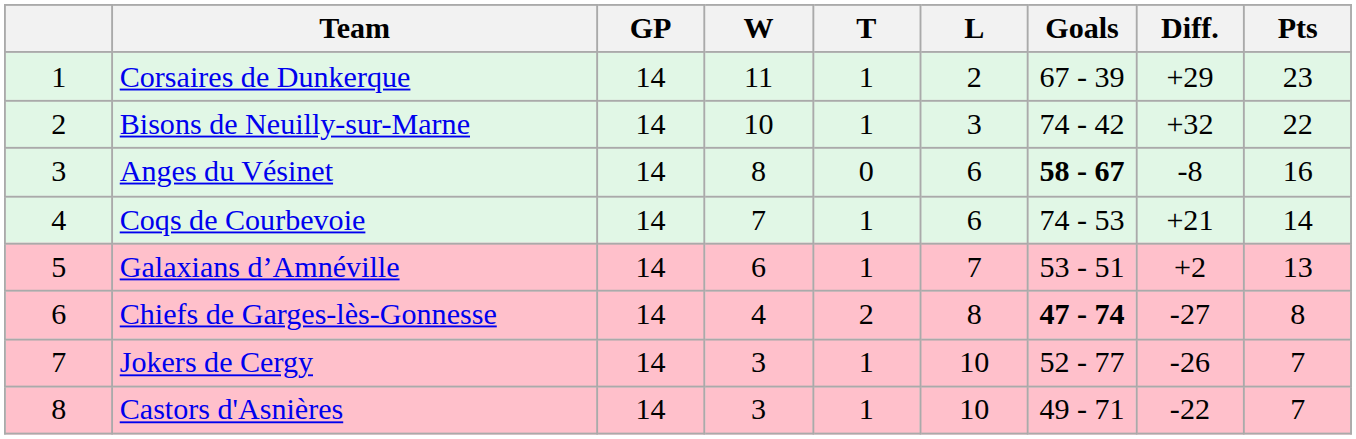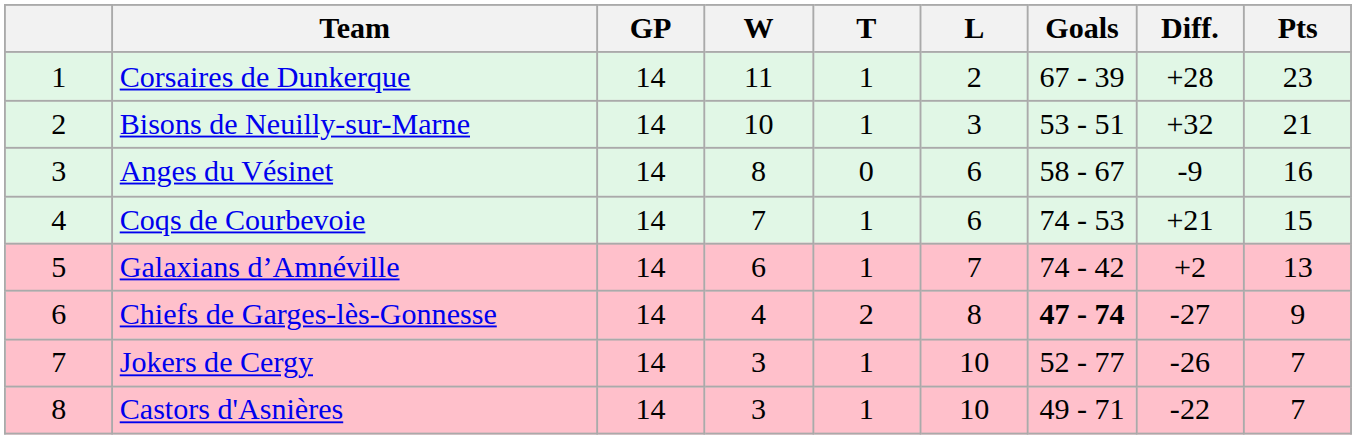 <table class="wikitable">
 <tr>
 <th width="50"></th>
 <th width="250">Team</th>
 <th width="50">GP</th>
 <th width="50">W</th>
 <th width="50">T</th>
 <th width="50">L</th>
 <th width="50">Goals</th>
 <th width="50">Diff.</th>
 <th width="50">Pts</th>
 </tr>
 <tr align="center" bgcolor=#E1F7E6>
 <td>1</td>
 <td align="left"><a href='#'>Corsaires de Dunkerque</a></td>
 <td>14</td>
 <td>11</td>
 <td>1</td>
 <td>2</td>
 <td>67 - 39</td>
-<td>+29</td>
+<td>+28</td>
 <td>23</td>
 </tr>
 <tr align="center" bgcolor=#E1F7E6>
 <td>2</td>
 <td align="left"><a href='#'>Bisons de Neuilly-sur-Marne</a></td>
 <td>14</td>
 <td>10</td>
 <td>1</td>
 <td>3</td>
-<td>74 - 42</td>
+<td>53 - 51</td>
 <td>+32</td>
-<td>22</td>
+<td>21</td>
 </tr>
 <tr align="center" bgcolor=#E1F7E6>
 <td>3</td>
 <td align="left"><a href='#'>Anges du Vésinet</a></td>
 <td>14</td>
 <td>8</td>
 <td>0</td>
 <td>6</td>
-<td><strong>58 - 67</strong></td>
-<td>-8</td>
+<td>58 - 67</td>
+<td>-9</td>
 <td>16</td>
 </tr>
 <tr align="center" bgcolor=#E1F7E6>
 <td>4</td>
 <td align="left"><a href='#'>Coqs de Courbevoie</a></td>
 <td>14</td>
 <td>7</td>
 <td>1</td>
 <td>6</td>
 <td>74 - 53</td>
 <td>+21</td>
-<td>14</td>
+<td>15</td>
 </tr>
 <tr align="center" bgcolor=#FFC0CB>
 <td>5</td>
 <td align="left"><a href='#'>Galaxians d’Amnéville</a></td>
 <td>14</td>
 <td>6</td>
 <td>1</td>
 <td>7</td>
-<td>53 - 51</td>
+<td>74 - 42</td>
 <td>+2</td>
 <td>13</td>
 </tr>
 <tr align="center" bgcolor=#FFC0CB>
 <td>6</td>
 <td align="left"><a href='#'>Chiefs de Garges-lès-Gonnesse</a></td>
 <td>14</td>
 <td>4</td>
 <td>2</td>
 <td>8</td>
 <td><strong>47 - 74</strong></td>
 <td>-27</td>
-<td>8</td>
+<td>9</td>
 </tr>
 <tr align="center" bgcolor=#FFC0CB>
 <td>7</td>
 <td align="left"><a href='#'>Jokers de Cergy</a></td>
 <td>14</td>
 <td>3</td>
 <td>1</td>
 <td>10</td>
 <td>52 - 77</td>
 <td>-26</td>
 <td>7</td>
 </tr>
 <tr align="center" bgcolor=#FFC0CB>
 <td>8</td>
 <td align="left"><a href='#'>Castors d'Asnières</a></td>
 <td>14</td>
 <td>3</td>
 <td>1</td>
 <td>10</td>
 <td>49 - 71</td>
 <td>-22</td>
 <td>7</td>
 </tr>
 </table>
